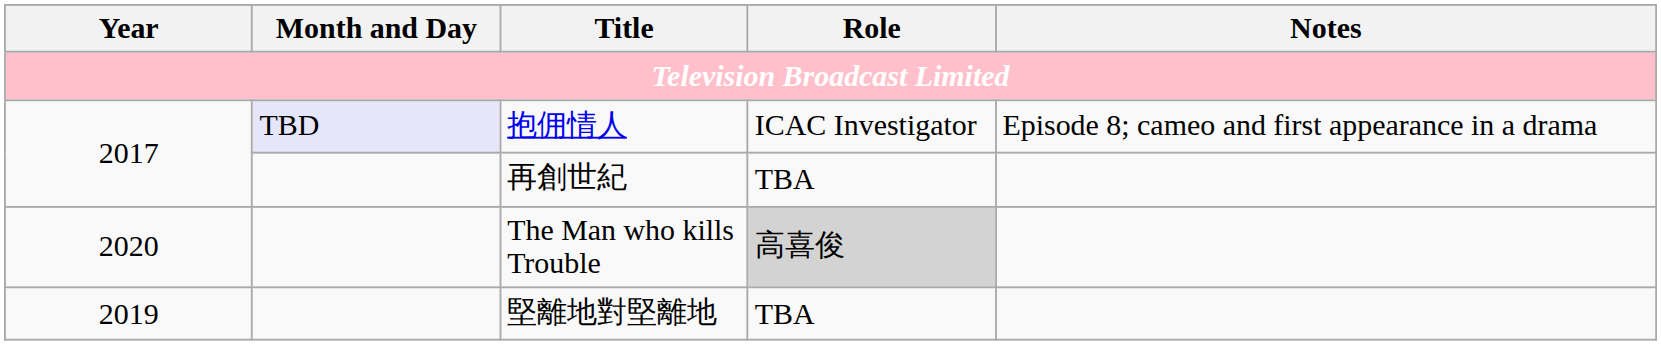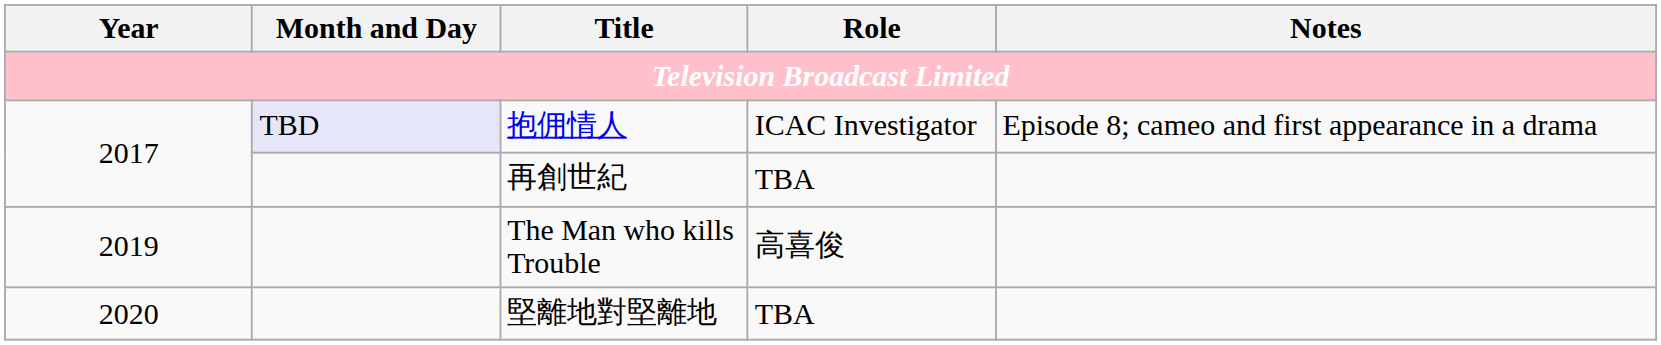 <table class="wikitable" width="100%">
 <tr>
 <th style="width:15%">Year</th>
 <th style="width:15%">Month and Day</th>
 <th style="width:15%">Title</th>
 <th style="width:15%">Role</th>
 <th style="width:50%">Notes</th>
 </tr>
 <tr>
 <td style="text-align:center; background:pink; color:white;" colspan="5"><strong><em>Television Broadcast Limited</em></strong></td>
 </tr>
 <tr>
 <td rowspan="2" style="text-align:center;">2017</td>
 <td style="background: lavender;">TBD</td>
 <td><a href='#'>抱佣情人</a></td>
 <td>ICAC Investigator</td>
 <td>Episode 8; cameo and first appearance in a drama</td>
 </tr>
 <tr>
 <td></td>
 <td>再創世紀</td>
 <td>TBA</td>
 <td></td>
 </tr>
 <tr>
-<td style="text-align:center;">2020</td>
+<td style="text-align:center;">2019</td>
 <td></td>
 <td>The Man who kills Trouble</td>
-<td style="background: lightgrey;">高喜俊</td>
+<td>高喜俊</td>
 <td></td>
 </tr>
 <tr>
-<td style="text-align:center;">2019</td>
+<td style="text-align:center;">2020</td>
 <td></td>
 <td>堅離地對堅離地</td>
 <td>TBA</td>
 <td></td>
 </tr>
 </table>
